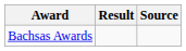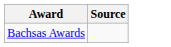 <table class="wikitable plainrowheaders sortable">
 <tr>
 <th scope="col">Award</th>
-<th scope="col">Result</th>
 <th scope="col">Source</th>
 </tr>
 <tr>
 <td><a href='#'>Bachsas Awards</a></td>
 <td></td>
-<td></td>
 </tr>
 </table>
